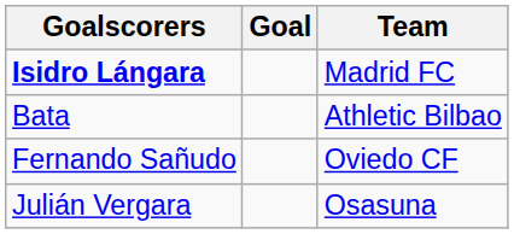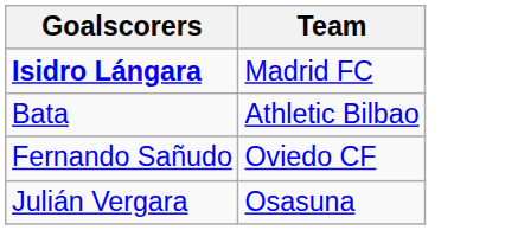 <table class="wikitable">
 <tr>
 <th>Goalscorers</th>
-<th>Goal</th>
 <th>Team</th>
 </tr>
 <tr>
 <td> <strong><a href='#'>Isidro Lángara</a></strong></td>
-<td></td>
 <td><a href='#'>Madrid FC</a></td>
 </tr>
 <tr>
 <td> <a href='#'>Bata</a></td>
-<td></td>
 <td><a href='#'>Athletic Bilbao</a></td>
 </tr>
 <tr>
 <td> <a href='#'>Fernando Sañudo</a></td>
-<td></td>
 <td><a href='#'>Oviedo CF</a></td>
 </tr>
 <tr>
 <td> <a href='#'>Julián Vergara</a></td>
-<td></td>
 <td><a href='#'>Osasuna</a></td>
 </tr>
 </table>
